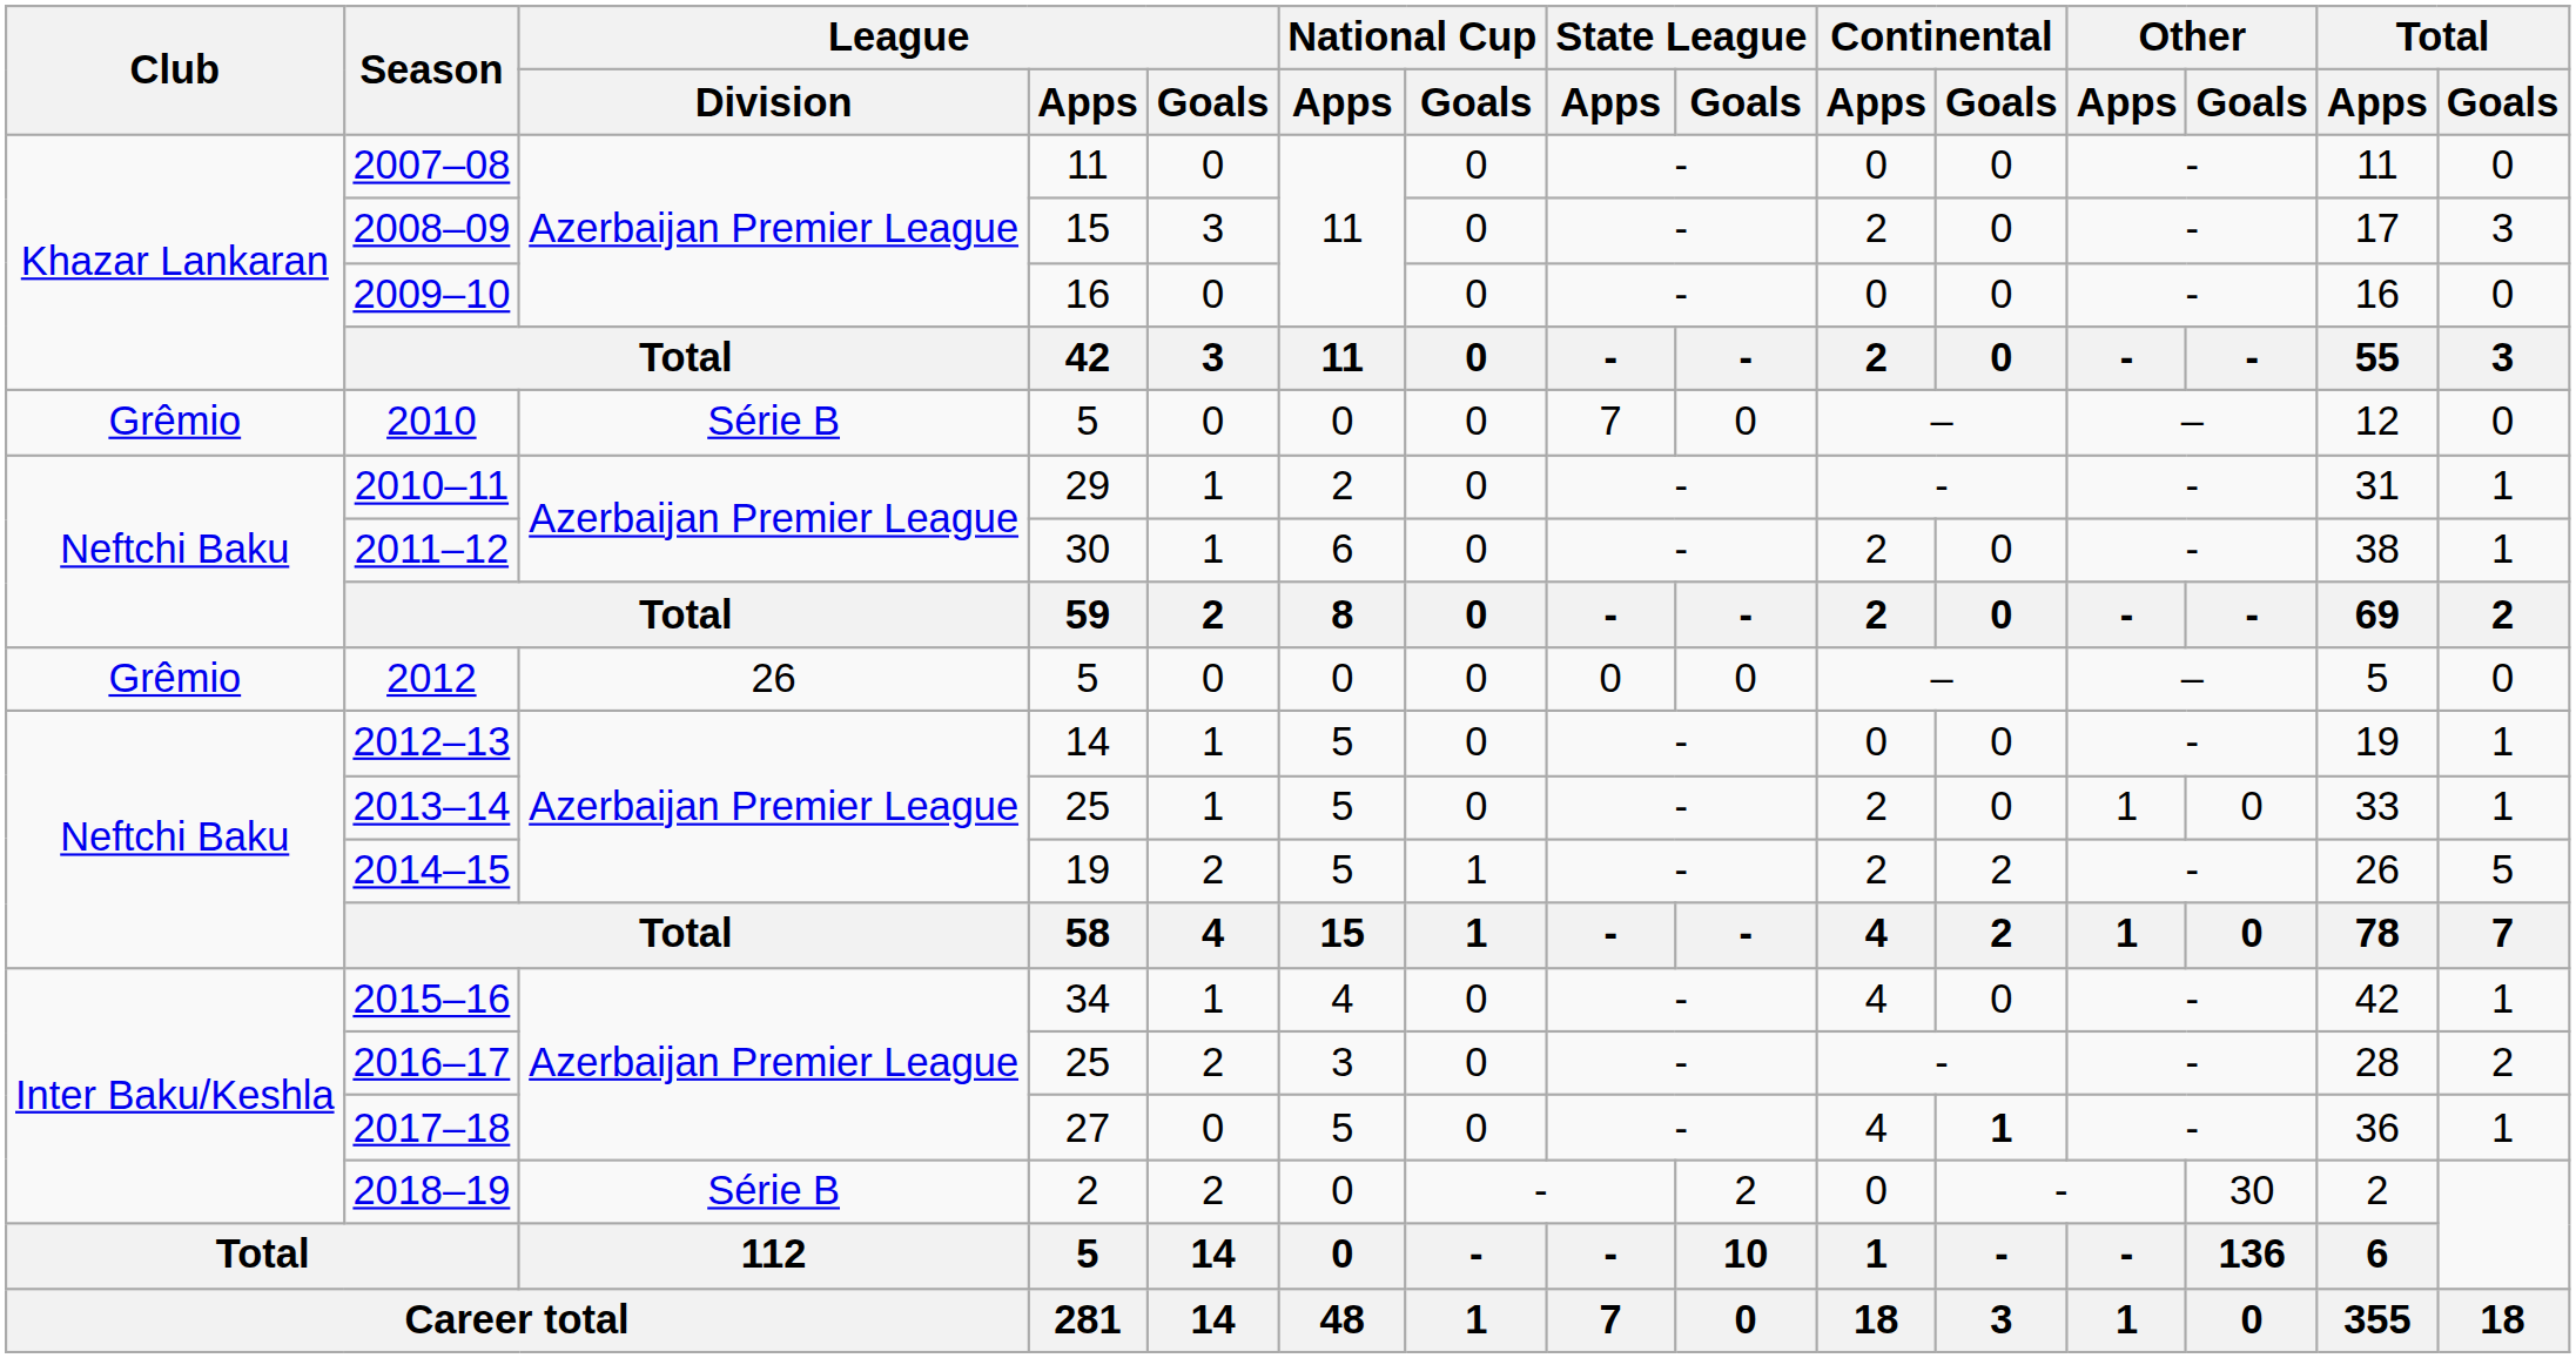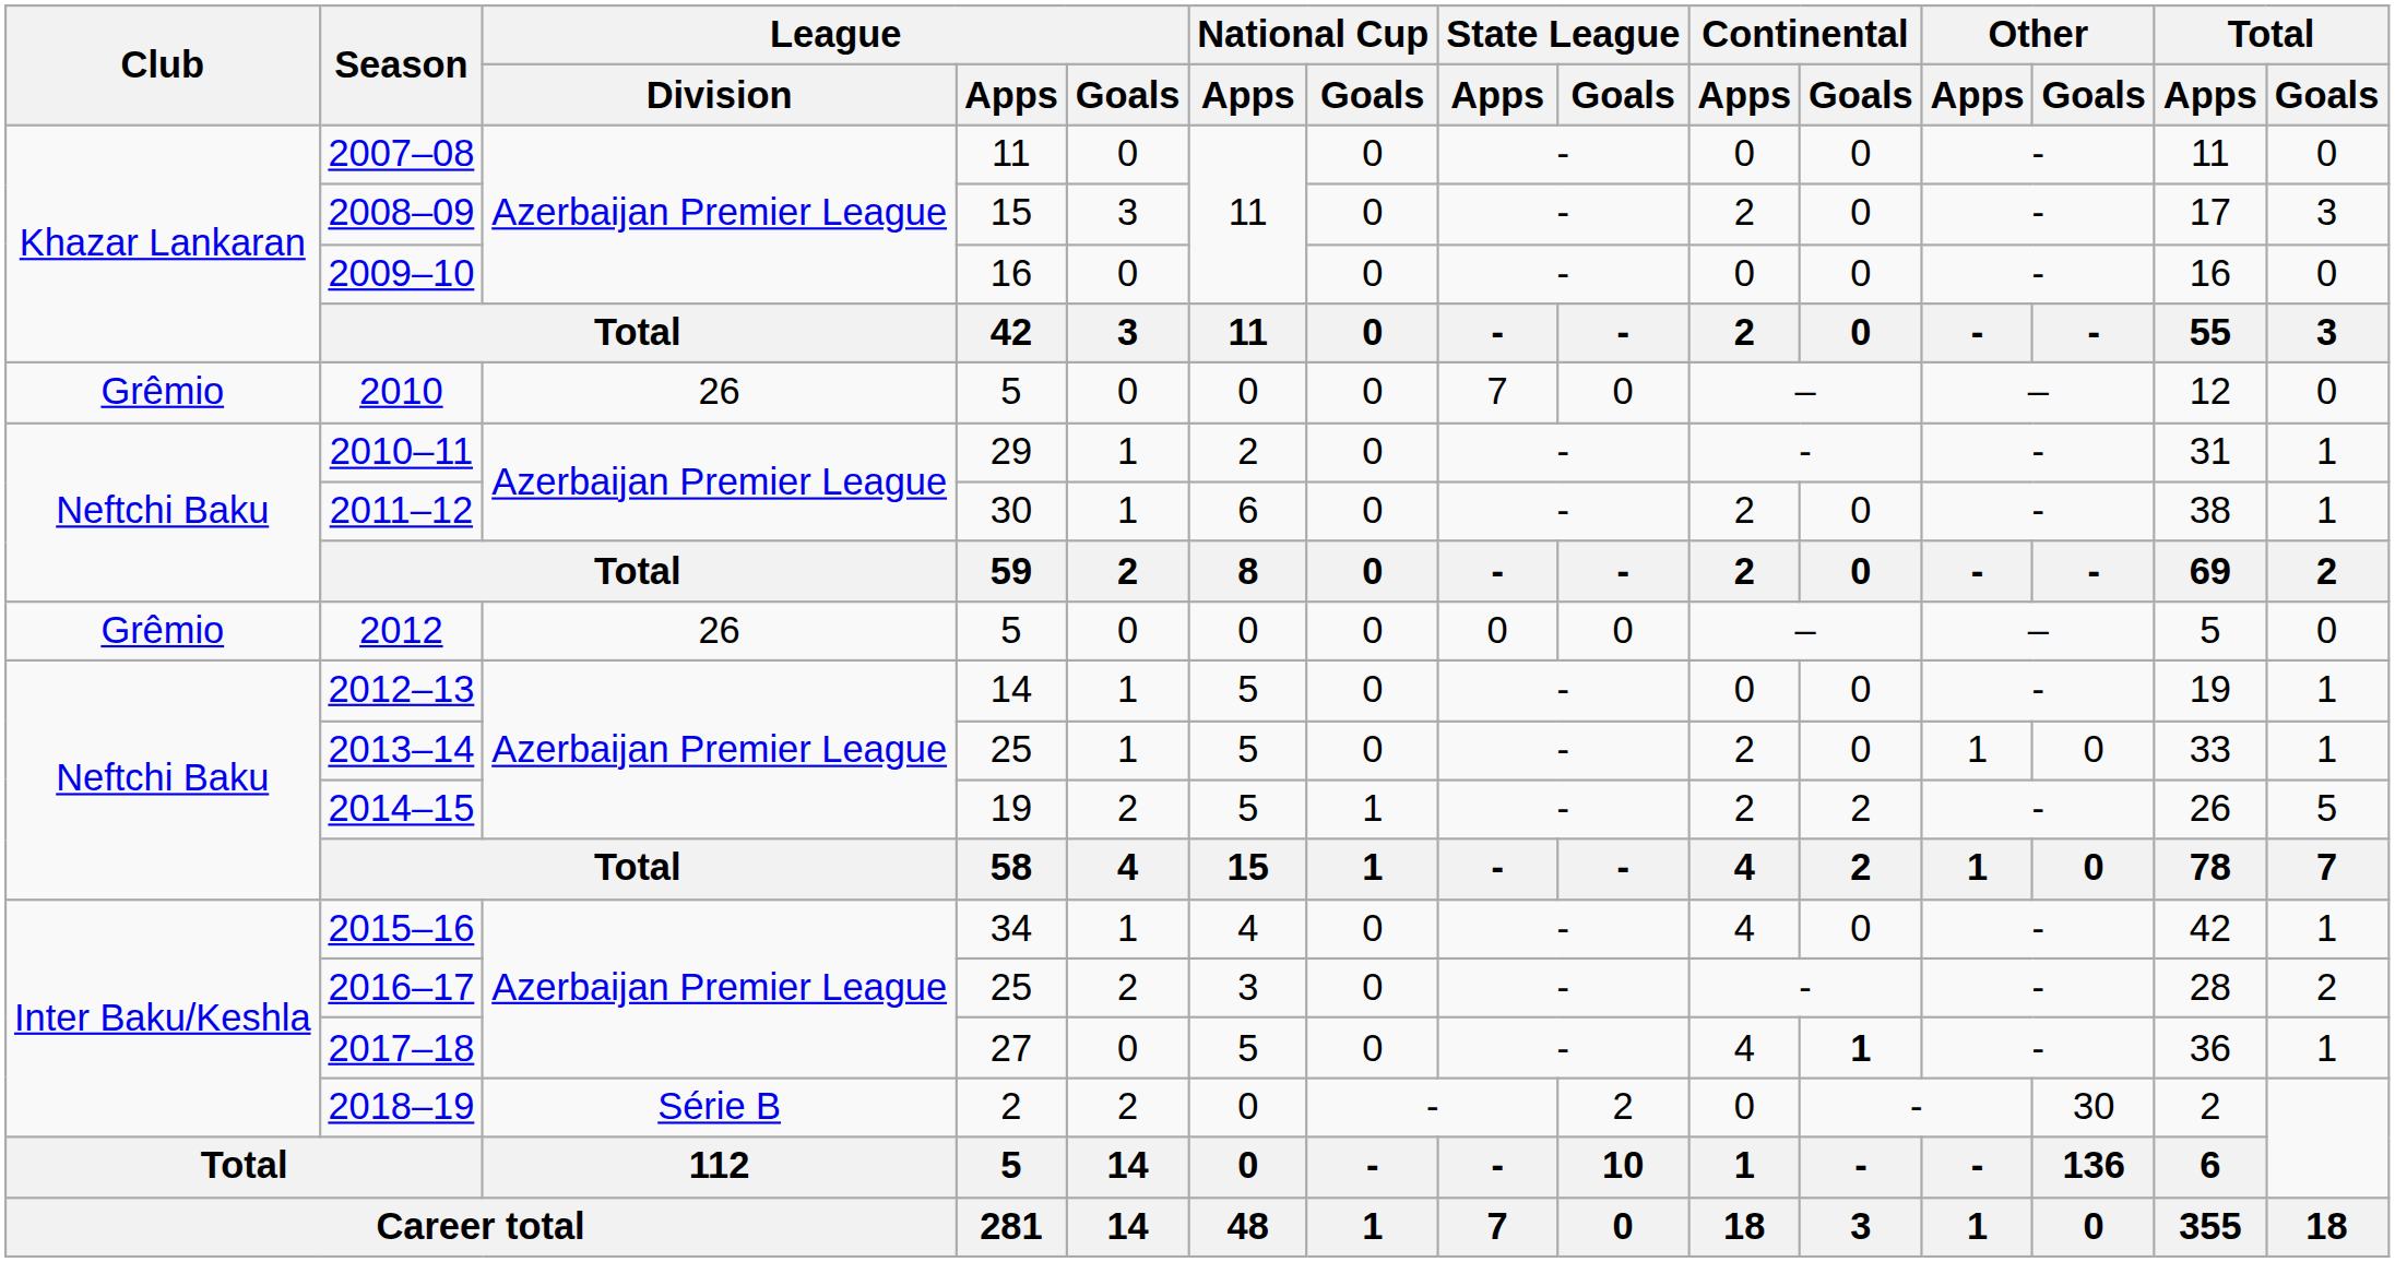 <table class="wikitable" style="text-align: center;">
 <tr>
 <th rowspan="2">Club</th>
 <th rowspan="2">Season</th>
 <th colspan="3">League</th>
 <th colspan="2">National Cup</th>
 <th colspan="2">State League</th>
 <th colspan="2">Continental</th>
 <th colspan="2">Other</th>
 <th colspan="2">Total</th>
 </tr>
 <tr>
 <th>Division</th>
 <th>Apps</th>
 <th>Goals</th>
 <th>Apps</th>
 <th>Goals</th>
 <th>Apps</th>
 <th>Goals</th>
 <th>Apps</th>
 <th>Goals</th>
 <th>Apps</th>
 <th>Goals</th>
 <th>Apps</th>
 <th>Goals</th>
 </tr>
 <tr>
 <td rowspan="4" valign="center"><a href='#'>Khazar Lankaran</a></td>
 <td><a href='#'>2007–08</a></td>
 <td rowspan="3" valign="center"><a href='#'>Azerbaijan Premier League</a></td>
 <td>11</td>
 <td>0</td>
 <td rowspan=3>11</td>
 <td>0</td>
 <td colspan="2">-</td>
 <td>0</td>
 <td>0</td>
 <td colspan="2">-</td>
 <td>11</td>
 <td>0</td>
 </tr>
 <tr>
 <td><a href='#'>2008–09</a></td>
 <td>15</td>
 <td>3</td>
 <td>0</td>
 <td colspan="2">-</td>
 <td>2</td>
 <td>0</td>
 <td colspan="2">-</td>
 <td>17</td>
 <td>3</td>
 </tr>
 <tr>
 <td><a href='#'>2009–10</a></td>
 <td>16</td>
 <td>0</td>
 <td>0</td>
 <td colspan="2">-</td>
 <td>0</td>
 <td>0</td>
 <td colspan="2">-</td>
 <td>16</td>
 <td>0</td>
 </tr>
 <tr>
 <th colspan="2">Total</th>
 <th>42</th>
 <th>3</th>
 <th>11</th>
 <th>0</th>
 <th>-</th>
 <th>-</th>
 <th>2</th>
 <th>0</th>
 <th>-</th>
 <th>-</th>
 <th>55</th>
 <th>3</th>
 </tr>
 <tr>
 <td valign="center"><a href='#'>Grêmio</a></td>
 <td><a href='#'>2010</a></td>
-<td><a href='#'>Série B</a></td>
+<td>26</td>
 <td>5</td>
 <td>0</td>
 <td>0</td>
 <td>0</td>
 <td>7</td>
 <td>0</td>
 <td colspan="2">–</td>
 <td colspan="2">–</td>
 <td>12</td>
 <td>0</td>
 </tr>
 <tr>
 <td rowspan="3" valign="center"><a href='#'>Neftchi Baku</a></td>
 <td><a href='#'>2010–11</a></td>
 <td rowspan="2" valign="center"><a href='#'>Azerbaijan Premier League</a></td>
 <td>29</td>
 <td>1</td>
 <td>2</td>
 <td>0</td>
 <td colspan="2">-</td>
 <td colspan="2">-</td>
 <td colspan="2">-</td>
 <td>31</td>
 <td>1</td>
 </tr>
 <tr>
 <td><a href='#'>2011–12</a></td>
 <td>30</td>
 <td>1</td>
 <td>6</td>
 <td>0</td>
 <td colspan="2">-</td>
 <td>2</td>
 <td>0</td>
 <td colspan="2">-</td>
 <td>38</td>
 <td>1</td>
 </tr>
 <tr>
 <th colspan="2">Total</th>
 <th>59</th>
 <th>2</th>
 <th>8</th>
 <th>0</th>
 <th>-</th>
 <th>-</th>
 <th>2</th>
 <th>0</th>
 <th>-</th>
 <th>-</th>
 <th>69</th>
 <th>2</th>
 </tr>
 <tr>
 <td valign="center"><a href='#'>Grêmio</a></td>
 <td><a href='#'>2012</a></td>
 <td>26</td>
 <td>5</td>
 <td>0</td>
 <td>0</td>
 <td>0</td>
 <td>0</td>
 <td>0</td>
 <td colspan="2">–</td>
 <td colspan="2">–</td>
 <td>5</td>
 <td>0</td>
 </tr>
 <tr>
 <td rowspan="4" valign="center"><a href='#'>Neftchi Baku</a></td>
 <td><a href='#'>2012–13</a></td>
 <td rowspan="3" valign="center"><a href='#'>Azerbaijan Premier League</a></td>
 <td>14</td>
 <td>1</td>
 <td>5</td>
 <td>0</td>
 <td colspan="2">-</td>
 <td>0</td>
 <td>0</td>
 <td colspan="2">-</td>
 <td>19</td>
 <td>1</td>
 </tr>
 <tr>
 <td><a href='#'>2013–14</a></td>
 <td>25</td>
 <td>1</td>
 <td>5</td>
 <td>0</td>
 <td colspan="2">-</td>
 <td>2</td>
 <td>0</td>
 <td>1</td>
 <td>0</td>
 <td>33</td>
 <td>1</td>
 </tr>
 <tr>
 <td><a href='#'>2014–15</a></td>
 <td>19</td>
 <td>2</td>
 <td>5</td>
 <td>1</td>
 <td colspan="2">-</td>
 <td>2</td>
 <td>2</td>
 <td colspan="2">-</td>
 <td>26</td>
 <td>5</td>
 </tr>
 <tr>
 <th colspan="2">Total</th>
 <th>58</th>
 <th>4</th>
 <th>15</th>
 <th>1</th>
 <th>-</th>
 <th>-</th>
 <th>4</th>
 <th>2</th>
 <th>1</th>
 <th>0</th>
 <th>78</th>
 <th>7</th>
 </tr>
 <tr>
 <td rowspan="4" valign="center"><a href='#'>Inter Baku/Keshla</a></td>
 <td><a href='#'>2015–16</a></td>
 <td rowspan="3" valign="center"><a href='#'>Azerbaijan Premier League</a></td>
 <td>34</td>
 <td>1</td>
 <td>4</td>
 <td>0</td>
 <td colspan="2">-</td>
 <td>4</td>
 <td>0</td>
 <td colspan="2">-</td>
 <td>42</td>
 <td>1</td>
 </tr>
 <tr>
 <td><a href='#'>2016–17</a></td>
 <td>25</td>
 <td>2</td>
 <td>3</td>
 <td>0</td>
 <td colspan="2">-</td>
 <td colspan="2">-</td>
 <td colspan="2">-</td>
 <td>28</td>
 <td>2</td>
 </tr>
 <tr>
 <td><a href='#'>2017–18</a></td>
 <td>27</td>
 <td>0</td>
 <td>5</td>
 <td>0</td>
 <td colspan="2">-</td>
 <td>4</td>
 <td><strong>1</strong></td>
 <td colspan="2">-</td>
 <td>36</td>
 <td>1</td>
 </tr>
 <tr>
 <td><a href='#'>2018–19</a></td>
 <td><a href='#'>Série B</a></td>
 <td>2</td>
 <td>2</td>
 <td>0</td>
 <td colspan="2">-</td>
 <td>2</td>
 <td>0</td>
 <td colspan="2">-</td>
 <td>30</td>
 <td>2</td>
 </tr>
 <tr>
 <th colspan="2">Total</th>
 <th>112</th>
 <th>5</th>
 <th>14</th>
 <th>0</th>
 <th>-</th>
 <th>-</th>
 <th>10</th>
 <th>1</th>
 <th>-</th>
 <th>-</th>
 <th>136</th>
 <th>6</th>
 </tr>
 <tr>
 <th colspan="3">Career total</th>
 <th>281</th>
 <th>14</th>
 <th>48</th>
 <th>1</th>
 <th>7</th>
 <th>0</th>
 <th>18</th>
 <th>3</th>
 <th>1</th>
 <th>0</th>
 <th>355</th>
 <th>18</th>
 </tr>
 </table>
